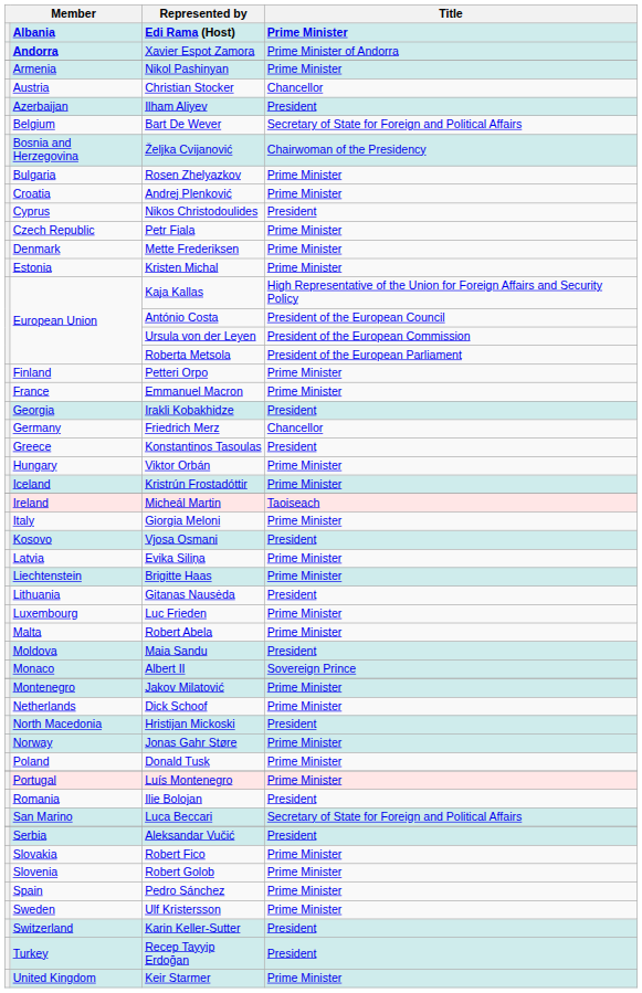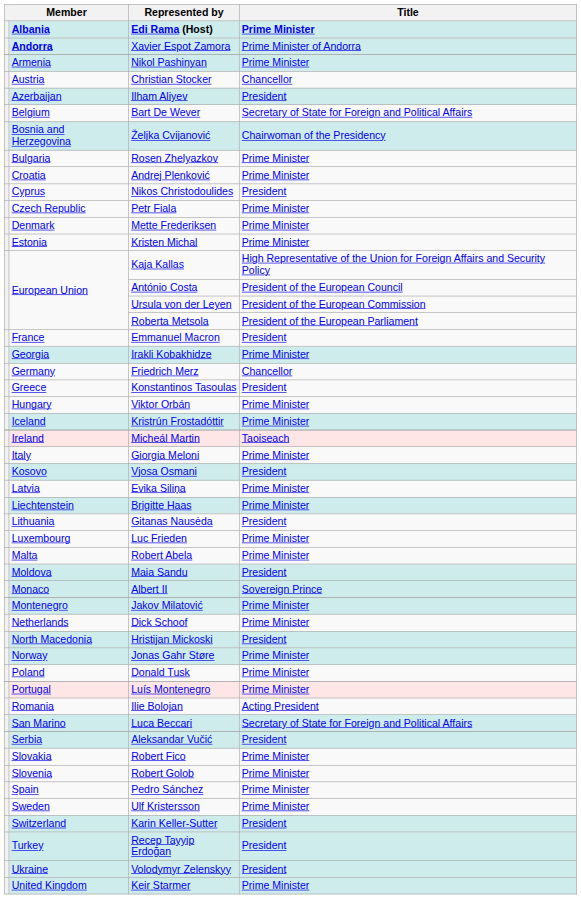 <table class="wikitable plainrowheaders">
 <tr>
 <th scope="col" colspan="2">Member</th>
 <th scope="col">Represented by</th>
 <th scope="col">Title</th>
 </tr>
 <tr bgcolor="#CFECEC"|>
 <th><strong></strong></th>
 <td><strong><a href='#'>Albania</a></strong></td>
 <td><strong><a href='#'>Edi Rama</a> (Host)</strong></td>
 <td><strong><a href='#'>Prime Minister</a></strong></td>
 </tr>
 <tr bgcolor="#CFECEC"|>
 <th></th>
 <td><strong><a href='#'>Andorra</a></strong></td>
 <td><a href='#'>Xavier Espot Zamora</a></td>
 <td><a href='#'>Prime Minister of Andorra</a></td>
 </tr>
 <tr>
 </tr>
 <tr bgcolor="#CFECEC"|>
 <th></th>
 <td><a href='#'>Armenia</a></td>
 <td><a href='#'>Nikol Pashinyan</a></td>
 <td><a href='#'>Prime Minister</a></td>
 </tr>
 <tr>
 <th></th>
 <td><a href='#'>Austria</a></td>
 <td><a href='#'>Christian Stocker</a></td>
 <td><a href='#'>Chancellor</a></td>
 </tr>
 <tr bgcolor="#CFECEC"|>
 <th></th>
 <td><a href='#'>Azerbaijan</a></td>
 <td><a href='#'>Ilham Aliyev</a></td>
 <td><a href='#'>President</a></td>
 </tr>
 <tr>
 <th></th>
 <td><a href='#'>Belgium</a></td>
 <td><a href='#'>Bart De Wever</a></td>
 <td><a href='#'>Secretary of State for Foreign and Political Affairs</a></td>
 </tr>
 <tr bgcolor="#CFECEC"|>
 <th></th>
 <td><a href='#'>Bosnia and Herzegovina</a></td>
 <td><a href='#'>Željka Cvijanović</a></td>
 <td><a href='#'>Chairwoman of the Presidency</a></td>
 </tr>
 <tr>
 <th></th>
 <td><a href='#'>Bulgaria</a></td>
 <td><a href='#'>Rosen Zhelyazkov</a></td>
 <td><a href='#'>Prime Minister</a></td>
 </tr>
 <tr>
 <th></th>
 <td><a href='#'>Croatia</a></td>
 <td><a href='#'>Andrej Plenković</a></td>
 <td><a href='#'>Prime Minister</a></td>
 </tr>
 <tr>
 <th></th>
 <td><a href='#'>Cyprus</a></td>
 <td><a href='#'>Nikos Christodoulides</a></td>
 <td><a href='#'>President</a></td>
 </tr>
 <tr>
 <th></th>
 <td><a href='#'>Czech Republic</a></td>
 <td><a href='#'>Petr Fiala</a></td>
 <td><a href='#'>Prime Minister</a></td>
 </tr>
 <tr>
 <th></th>
 <td><a href='#'>Denmark</a></td>
 <td><a href='#'>Mette Frederiksen</a></td>
 <td><a href='#'>Prime Minister</a></td>
 </tr>
 <tr>
 <th></th>
 <td><a href='#'>Estonia</a></td>
 <td><a href='#'>Kristen Michal</a></td>
 <td><a href='#'>Prime Minister</a></td>
 </tr>
 <tr>
 <th rowspan="4"></th>
 <td rowspan="4"><a href='#'>European Union</a></td>
 <td><a href='#'>Kaja Kallas</a></td>
 <td><a href='#'>High Representative of the Union for Foreign Affairs and Security Policy</a></td>
 </tr>
 <tr>
 <td><a href='#'>António Costa</a></td>
 <td><a href='#'>President of the European Council</a></td>
 </tr>
 <tr>
 <td><a href='#'>Ursula von der Leyen</a></td>
 <td><a href='#'>President of the European Commission</a></td>
 </tr>
 <tr>
 <td><a href='#'>Roberta Metsola</a></td>
 <td><a href='#'>President of the European Parliament</a></td>
 </tr>
 <tr>
 <th></th>
-<td><a href='#'>Finland</a></td>
-<td><a href='#'>Petteri Orpo</a></td>
-<td><a href='#'>Prime Minister</a></td>
-</tr>
-<tr>
-<th></th>
 <td><a href='#'>France</a></td>
 <td><a href='#'>Emmanuel Macron</a></td>
-<td><a href='#'>Prime Minister</a></td>
+<td><a href='#'>President</a></td>
 </tr>
 <tr bgcolor="#CFECEC"|>
 <th></th>
 <td><a href='#'>Georgia</a></td>
 <td><a href='#'>Irakli Kobakhidze</a></td>
-<td><a href='#'>President</a></td>
+<td><a href='#'>Prime Minister</a></td>
 </tr>
 <tr>
 <th></th>
 <td><a href='#'>Germany</a></td>
 <td><a href='#'>Friedrich Merz</a></td>
 <td><a href='#'>Chancellor</a></td>
 </tr>
 <tr>
 <th></th>
 <td><a href='#'>Greece</a></td>
 <td><a href='#'>Konstantinos Tasoulas</a></td>
 <td><a href='#'>President</a></td>
 </tr>
 <tr>
 <th></th>
 <td><a href='#'>Hungary</a></td>
 <td><a href='#'>Viktor Orbán</a></td>
 <td><a href='#'>Prime Minister</a></td>
 </tr>
 <tr bgcolor="#CFECEC"|>
 <th></th>
 <td><a href='#'>Iceland</a></td>
 <td><a href='#'>Kristrún Frostadóttir</a></td>
 <td><a href='#'>Prime Minister</a></td>
 </tr>
 <tr>
 </tr>
 <tr bgcolor="#FFE6E6"|>
 <th></th>
 <td><a href='#'>Ireland</a></td>
 <td><a href='#'>Micheál Martin</a></td>
 <td><a href='#'>Taoiseach</a></td>
 </tr>
 <tr>
 <th></th>
 <td><a href='#'>Italy</a></td>
 <td><a href='#'>Giorgia Meloni</a></td>
 <td><a href='#'>Prime Minister</a></td>
 </tr>
 <tr bgcolor="#CFECEC"|>
 <th></th>
 <td><a href='#'>Kosovo</a></td>
 <td><a href='#'>Vjosa Osmani</a></td>
 <td><a href='#'>President</a></td>
 </tr>
 <tr>
 <th></th>
 <td><a href='#'>Latvia</a></td>
 <td><a href='#'>Evika Siliņa</a></td>
 <td><a href='#'>Prime Minister</a></td>
 </tr>
 <tr bgcolor="#CFECEC"|>
 <th></th>
 <td><a href='#'>Liechtenstein</a></td>
 <td><a href='#'>Brigitte Haas</a></td>
 <td><a href='#'>Prime Minister</a></td>
 </tr>
 <tr>
 <th></th>
 <td><a href='#'>Lithuania</a></td>
 <td><a href='#'>Gitanas Nausėda</a></td>
 <td><a href='#'>President</a></td>
 </tr>
 <tr>
 <th></th>
 <td><a href='#'>Luxembourg</a></td>
 <td><a href='#'>Luc Frieden</a></td>
 <td><a href='#'>Prime Minister</a></td>
 </tr>
 <tr>
 <th></th>
 <td><a href='#'>Malta</a></td>
 <td><a href='#'>Robert Abela</a></td>
 <td><a href='#'>Prime Minister</a></td>
 </tr>
 <tr bgcolor="#CFECEC"|>
 <th></th>
 <td><a href='#'>Moldova</a></td>
 <td><a href='#'>Maia Sandu</a></td>
 <td><a href='#'>President</a></td>
 </tr>
 <tr bgcolor="#CFECEC"|>
 <th></th>
 <td><a href='#'>Monaco</a></td>
 <td><a href='#'>Albert II</a></td>
 <td><a href='#'>Sovereign Prince</a></td>
 </tr>
 <tr>
 </tr>
 <tr bgcolor="#CFECEC"|>
 <th></th>
 <td><a href='#'>Montenegro</a></td>
 <td><a href='#'>Jakov Milatović</a></td>
 <td><a href='#'>Prime Minister</a></td>
 </tr>
 <tr>
 <th></th>
 <td><a href='#'>Netherlands</a></td>
 <td><a href='#'>Dick Schoof</a></td>
 <td><a href='#'>Prime Minister</a></td>
 </tr>
 <tr bgcolor="#CFECEC"|>
 <th></th>
 <td><a href='#'>North Macedonia</a></td>
 <td><a href='#'>Hristijan Mickoski</a></td>
 <td><a href='#'>President</a></td>
 </tr>
 <tr bgcolor="#CFECEC"|>
 <th></th>
 <td><a href='#'>Norway</a></td>
 <td><a href='#'>Jonas Gahr Støre</a></td>
 <td><a href='#'>Prime Minister</a></td>
 </tr>
 <tr>
 <th></th>
 <td><a href='#'>Poland</a></td>
 <td><a href='#'>Donald Tusk</a></td>
 <td><a href='#'>Prime Minister</a></td>
 </tr>
 <tr>
 </tr>
 <tr bgcolor="#FFE6E6"|>
 <th></th>
 <td><a href='#'>Portugal</a></td>
 <td><a href='#'>Luís Montenegro</a></td>
 <td><a href='#'>Prime Minister</a></td>
 </tr>
 <tr>
 <th></th>
 <td><a href='#'>Romania</a></td>
 <td><a href='#'>Ilie Bolojan</a></td>
-<td><a href='#'>President</a></td>
+<td><a href='#'>Acting President</a></td>
 </tr>
 <tr bgcolor="#CFECEC"|>
 <th></th>
 <td><a href='#'>San Marino</a></td>
 <td><a href='#'>Luca Beccari</a></td>
 <td><a href='#'>Secretary of State for Foreign and Political Affairs</a></td>
 </tr>
 <tr>
 </tr>
 <tr bgcolor="#CFECEC"|>
 <th></th>
 <td><a href='#'>Serbia</a></td>
 <td><a href='#'>Aleksandar Vučić</a></td>
 <td><a href='#'>President</a></td>
 </tr>
 <tr>
 <th></th>
 <td><a href='#'>Slovakia</a></td>
 <td><a href='#'>Robert Fico</a></td>
 <td><a href='#'>Prime Minister</a></td>
 </tr>
 <tr>
 <th></th>
 <td><a href='#'>Slovenia</a></td>
 <td><a href='#'>Robert Golob</a></td>
 <td><a href='#'>Prime Minister</a></td>
 </tr>
 <tr>
 <th></th>
 <td><a href='#'>Spain</a></td>
 <td><a href='#'>Pedro Sánchez</a></td>
 <td><a href='#'>Prime Minister</a></td>
 </tr>
 <tr>
 <th></th>
 <td><a href='#'>Sweden</a></td>
 <td><a href='#'>Ulf Kristersson</a></td>
 <td><a href='#'>Prime Minister</a></td>
 </tr>
 <tr bgcolor="#CFECEC"|>
 <th></th>
 <td><a href='#'>Switzerland</a></td>
 <td><a href='#'>Karin Keller-Sutter</a></td>
 <td><a href='#'>President</a></td>
 </tr>
 <tr bgcolor="#CFECEC"|>
 <th></th>
 <td><a href='#'>Turkey</a></td>
 <td><a href='#'>Recep Tayyip Erdoğan</a></td>
 <td><a href='#'>President</a></td>
 </tr>
 <tr bgcolor="#CFECEC"|>
 <th></th>
+<td><a href='#'>Ukraine</a></td>
+<td><a href='#'>Volodymyr Zelenskyy</a></td>
+<td><a href='#'>President</a></td>
+</tr>
+<tr bgcolor="#CFECEC"|>
+<th></th>
 <td><a href='#'>United Kingdom</a></td>
 <td><a href='#'>Keir Starmer</a></td>
 <td><a href='#'>Prime Minister</a></td>
 </tr>
 </table>
